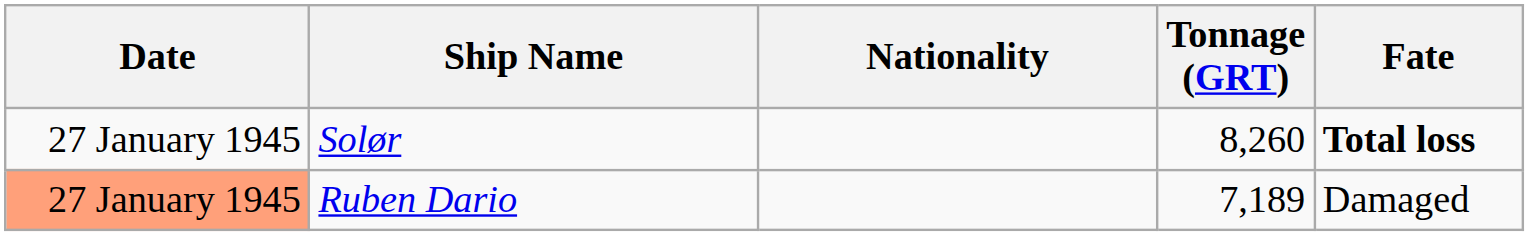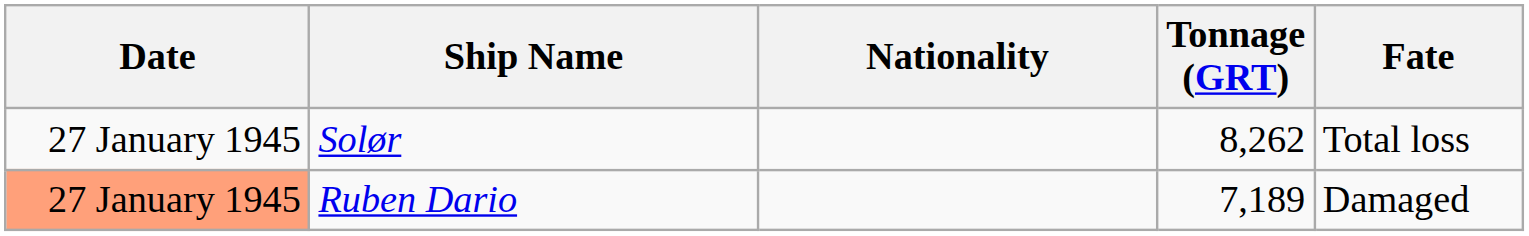 <table class="wikitable sortable">
 <tr>
 <th width="120px">Date</th>
 <th width="180px">Ship Name</th>
 <th width="160px">Nationality</th>
 <th width="25px">Tonnage<br>(<a href='#'>GRT</a>)</th>
 <th width="80px">Fate</th>
 </tr>
 <tr>
 <td align="right">27 January 1945</td>
 <td align="left"><a href='#'><em>Solør</em></a></td>
 <td align="left"></td>
-<td align="right">8,260</td>
-<td align="left"><strong>Total loss</strong></td>
+<td align="right">8,262</td>
+<td align="left">Total loss</td>
 </tr>
 <tr>
 <td align="right" style="background: lightsalmon;">27 January 1945</td>
 <td align="left"><a href='#'><em>Ruben Dario</em></a></td>
 <td align="left"></td>
 <td align="right">7,189</td>
 <td align="left">Damaged</td>
 </tr>
 </table>
